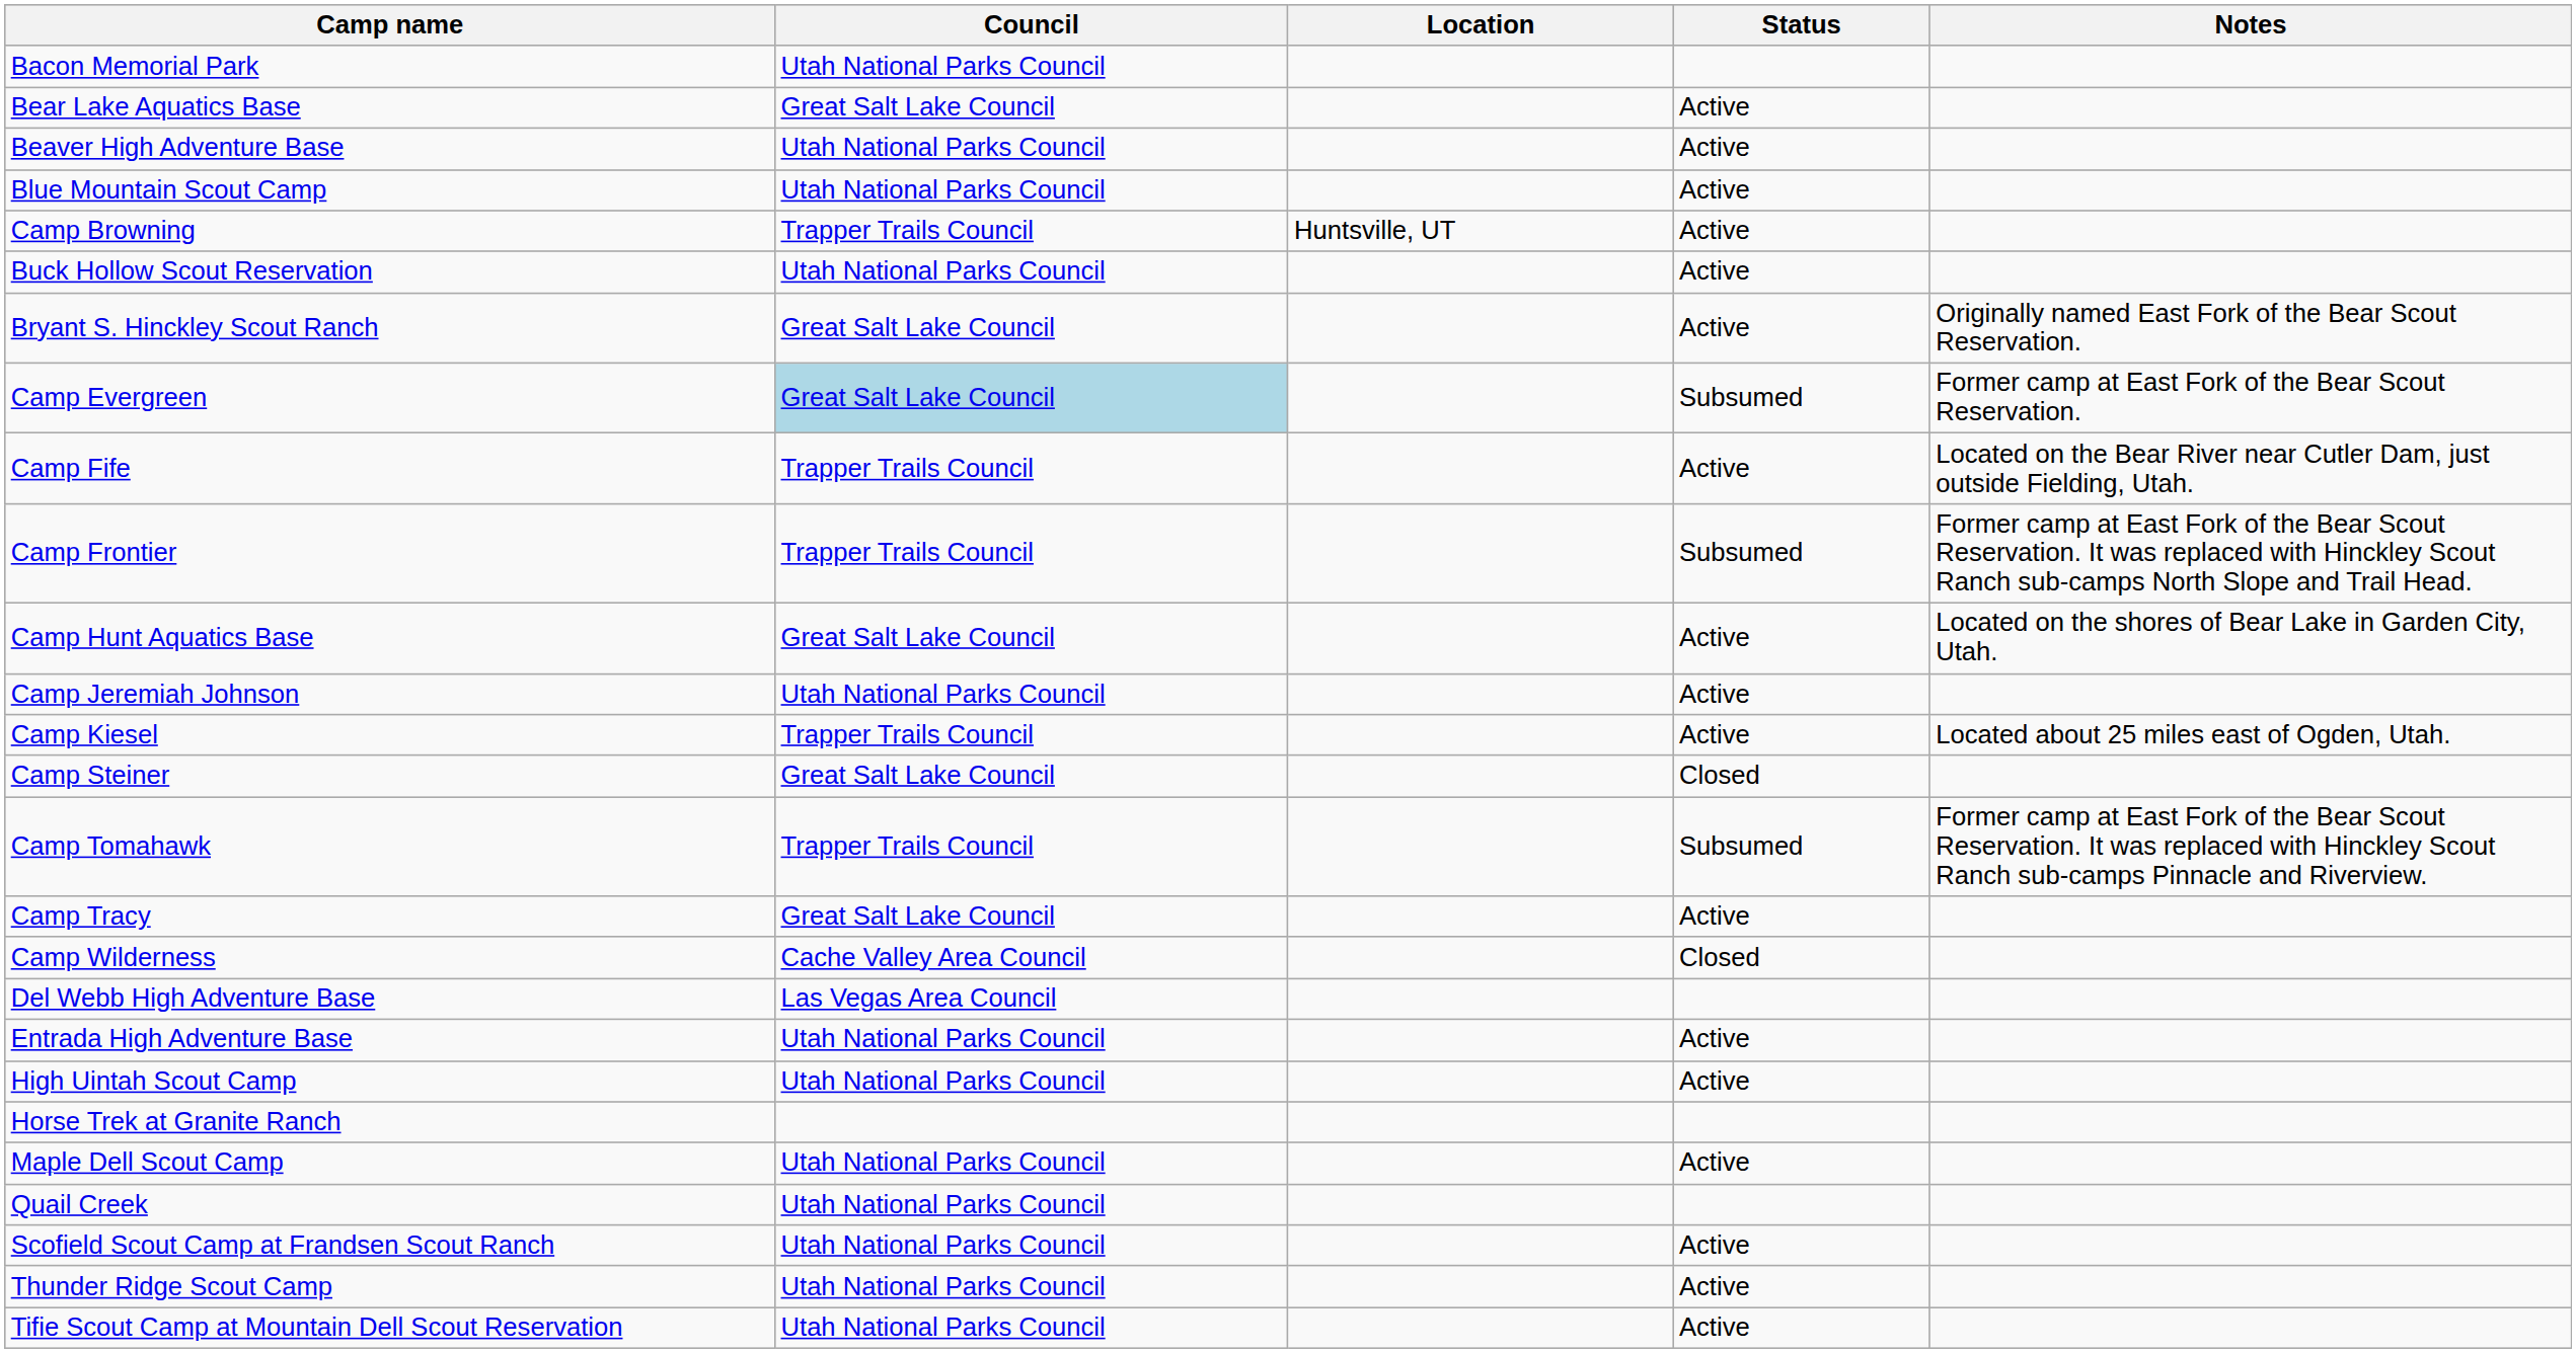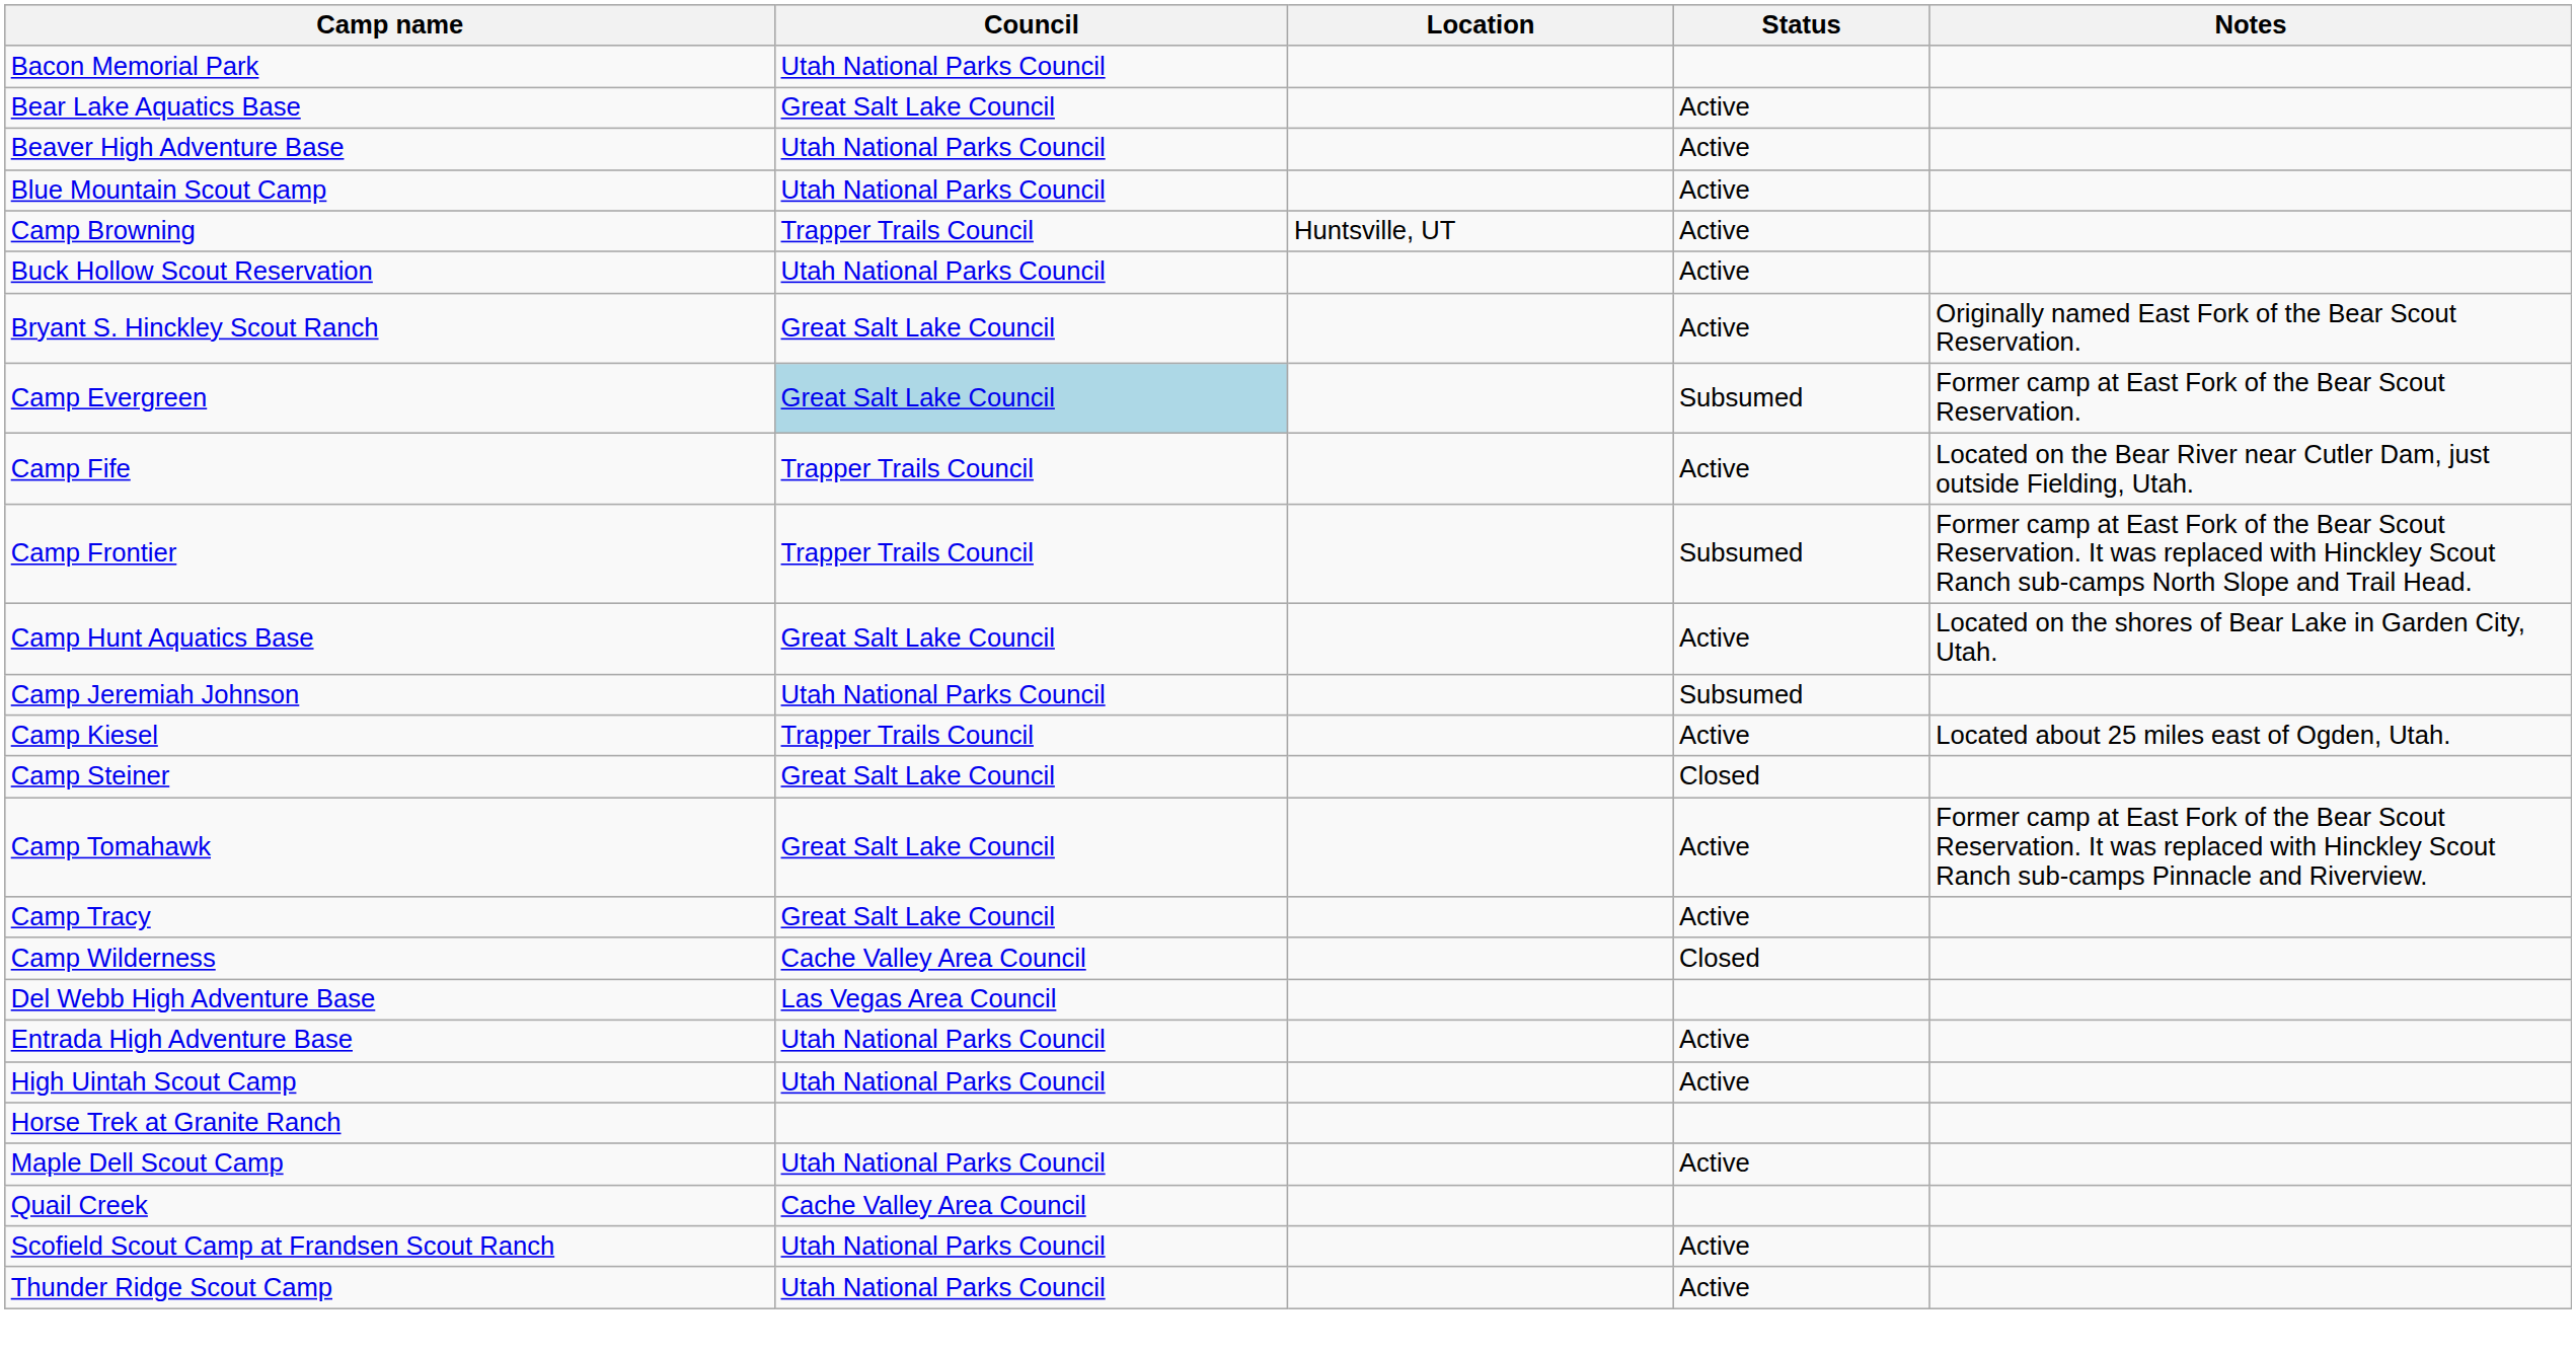 <table class="wikitable sortable" border="1" width="100%">
 <tr>
 <th scope="col" width="30%">Camp name</th>
 <th scope="col" width="20%">Council</th>
 <th scope="col" width="15%">Location</th>
 <th scope="col" width="10%">Status</th>
 <th scope="col" width="25%"  class="unsortable">Notes</th>
 </tr>
 <tr>
 <td><a href='#'>Bacon Memorial Park</a></td>
 <td><a href='#'>Utah National Parks Council</a></td>
 <td></td>
 <td></td>
 <td></td>
 </tr>
 <tr>
 <td><a href='#'>Bear Lake Aquatics Base</a></td>
 <td><a href='#'>Great Salt Lake Council</a></td>
 <td></td>
 <td>Active</td>
 <td></td>
 </tr>
 <tr>
 <td><a href='#'>Beaver High Adventure Base</a></td>
 <td><a href='#'>Utah National Parks Council</a></td>
 <td></td>
 <td>Active</td>
 <td></td>
 </tr>
 <tr>
 <td><a href='#'>Blue Mountain Scout Camp</a></td>
 <td><a href='#'>Utah National Parks Council</a></td>
 <td></td>
 <td>Active</td>
 <td></td>
 </tr>
 <tr>
 <td><a href='#'>Camp Browning</a></td>
 <td><a href='#'>Trapper Trails Council</a></td>
 <td>Huntsville, UT</td>
 <td>Active</td>
 <td></td>
 </tr>
 <tr>
 <td><a href='#'>Buck Hollow Scout Reservation</a></td>
 <td><a href='#'>Utah National Parks Council</a></td>
 <td></td>
 <td>Active</td>
 <td></td>
 </tr>
 <tr>
 <td><a href='#'>Bryant S. Hinckley Scout Ranch</a></td>
 <td><a href='#'>Great Salt Lake Council</a></td>
 <td></td>
 <td>Active</td>
 <td>Originally named East Fork of the Bear Scout Reservation.</td>
 </tr>
 <tr>
 <td><a href='#'>Camp Evergreen</a></td>
 <td style="background: lightblue;"><a href='#'>Great Salt Lake Council</a></td>
 <td></td>
 <td>Subsumed</td>
 <td>Former camp at East Fork of the Bear Scout Reservation.</td>
 </tr>
 <tr>
 <td><a href='#'>Camp Fife</a></td>
 <td><a href='#'>Trapper Trails Council</a></td>
 <td></td>
 <td>Active</td>
 <td>Located on the Bear River near Cutler Dam, just outside Fielding, Utah.</td>
 </tr>
 <tr>
 <td><a href='#'>Camp Frontier</a></td>
 <td><a href='#'>Trapper Trails Council</a></td>
 <td></td>
 <td>Subsumed</td>
 <td>Former camp at East Fork of the Bear Scout Reservation.  It was replaced with Hinckley Scout Ranch sub-camps North Slope and Trail Head.</td>
 </tr>
 <tr>
 <td><a href='#'>Camp Hunt Aquatics Base</a></td>
 <td><a href='#'>Great Salt Lake Council</a></td>
 <td></td>
 <td>Active</td>
 <td>Located on the shores of Bear Lake in Garden City, Utah.</td>
 </tr>
 <tr>
 <td><a href='#'>Camp Jeremiah Johnson</a></td>
 <td><a href='#'>Utah National Parks Council</a></td>
 <td></td>
-<td>Active</td>
+<td>Subsumed</td>
 <td></td>
 </tr>
 <tr>
 <td><a href='#'>Camp Kiesel</a></td>
 <td><a href='#'>Trapper Trails Council</a></td>
 <td></td>
 <td>Active</td>
 <td>Located about 25 miles east of Ogden, Utah.</td>
 </tr>
 <tr>
 <td><a href='#'>Camp Steiner</a></td>
 <td><a href='#'>Great Salt Lake Council</a></td>
 <td></td>
 <td>Closed</td>
 <td></td>
 </tr>
 <tr>
 <td><a href='#'>Camp Tomahawk</a></td>
-<td><a href='#'>Trapper Trails Council</a></td>
+<td><a href='#'>Great Salt Lake Council</a></td>
 <td></td>
-<td>Subsumed</td>
+<td>Active</td>
 <td>Former camp at East Fork of the Bear Scout Reservation.  It was replaced with Hinckley Scout Ranch sub-camps Pinnacle and Riverview.</td>
 </tr>
 <tr>
 <td><a href='#'>Camp Tracy</a></td>
 <td><a href='#'>Great Salt Lake Council</a></td>
 <td></td>
 <td>Active</td>
 <td></td>
 </tr>
 <tr>
 <td><a href='#'>Camp Wilderness</a></td>
 <td><a href='#'>Cache Valley Area Council</a></td>
 <td></td>
 <td>Closed</td>
 <td></td>
 </tr>
 <tr>
 <td><a href='#'>Del Webb High Adventure Base</a></td>
 <td><a href='#'>Las Vegas Area Council</a></td>
 <td></td>
 <td></td>
 <td></td>
 </tr>
 <tr>
 <td><a href='#'>Entrada High Adventure Base</a></td>
 <td><a href='#'>Utah National Parks Council</a></td>
 <td></td>
 <td>Active</td>
 <td></td>
 </tr>
 <tr>
 <td><a href='#'>High Uintah Scout Camp</a></td>
 <td><a href='#'>Utah National Parks Council</a></td>
 <td></td>
 <td>Active</td>
 <td></td>
 </tr>
 <tr>
 <td><a href='#'>Horse Trek at Granite Ranch</a></td>
 <td></td>
 <td></td>
 <td></td>
 <td></td>
 </tr>
 <tr>
 <td><a href='#'>Maple Dell Scout Camp</a></td>
 <td><a href='#'>Utah National Parks Council</a></td>
 <td></td>
 <td>Active</td>
 <td></td>
 </tr>
 <tr>
 <td><a href='#'>Quail Creek</a></td>
-<td><a href='#'>Utah National Parks Council</a></td>
+<td><a href='#'>Cache Valley Area Council</a></td>
 <td></td>
 <td></td>
 <td></td>
 </tr>
 <tr>
 <td><a href='#'>Scofield Scout Camp at Frandsen Scout Ranch</a></td>
 <td><a href='#'>Utah National Parks Council</a></td>
 <td></td>
 <td>Active</td>
 <td></td>
 </tr>
 <tr>
 <td><a href='#'>Thunder Ridge Scout Camp</a></td>
 <td><a href='#'>Utah National Parks Council</a></td>
 <td></td>
 <td>Active</td>
 <td></td>
 </tr>
-<tr>
-<td><a href='#'>Tifie Scout Camp at Mountain Dell Scout Reservation</a></td>
-<td><a href='#'>Utah National Parks Council</a></td>
-<td></td>
-<td>Active</td>
-<td></td>
-</tr>
 </table>
